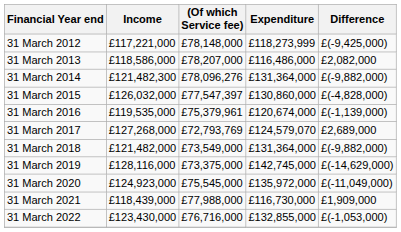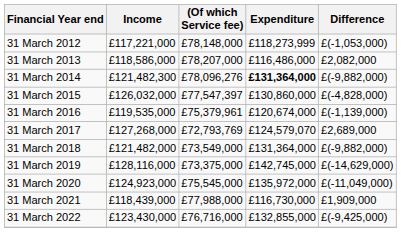 <table class="wikitable">
 <tr>
 <th>Financial Year end</th>
 <th>Income</th>
 <th>(Of which<br>Service fee)</th>
 <th>Expenditure</th>
 <th>Difference</th>
 </tr>
 <tr>
 <td>31 March 2012</td>
 <td>£117,221,000</td>
 <td>£78,148,000</td>
 <td>£118,273,999</td>
-<td>£(-9,425,000)</td>
+<td>£(-1,053,000)</td>
 </tr>
 <tr>
 <td>31 March 2013</td>
 <td>£118,586,000</td>
 <td>£78,207,000</td>
 <td>£116,486,000</td>
 <td>£2,082,000</td>
 </tr>
 <tr>
 <td>31 March 2014</td>
 <td>£121,482,300</td>
 <td>£78,096,276</td>
-<td>£131,364,000</td>
+<td><strong>£131,364,000</strong></td>
 <td>£(-9,882,000)</td>
 </tr>
 <tr>
 <td>31 March 2015</td>
 <td>£126,032,000</td>
 <td>£77,547,397</td>
 <td>£130,860,000</td>
 <td>£(-4,828,000)</td>
 </tr>
 <tr>
 <td>31 March 2016</td>
 <td>£119,535,000</td>
 <td>£75,379,961</td>
 <td>£120,674,000</td>
 <td>£(-1,139,000)</td>
 </tr>
 <tr>
 <td>31 March 2017</td>
 <td>£127,268,000</td>
 <td>£72,793,769</td>
 <td>£124,579,070</td>
 <td>£2,689,000</td>
 </tr>
 <tr>
 <td>31 March 2018</td>
 <td>£121,482,000</td>
 <td>£73,549,000</td>
 <td>£131,364,000</td>
 <td>£(-9,882,000)</td>
 </tr>
 <tr>
 <td>31 March 2019</td>
 <td>£128,116,000</td>
 <td>£73,375,000</td>
 <td>£142,745,000</td>
 <td>£(-14,629,000)</td>
 </tr>
 <tr>
 <td>31 March 2020</td>
 <td>£124,923,000</td>
 <td>£75,545,000</td>
 <td>£135,972,000</td>
 <td>£(-11,049,000)</td>
 </tr>
 <tr>
 <td>31 March 2021</td>
 <td>£118,439,000</td>
 <td>£77,988,000</td>
 <td>£116,730,000</td>
 <td>£1,909,000</td>
 </tr>
 <tr>
 <td>31 March 2022</td>
 <td>£123,430,000</td>
 <td>£76,716,000</td>
 <td>£132,855,000</td>
-<td>£(-1,053,000)</td>
+<td>£(-9,425,000)</td>
 </tr>
 <tr>
 </tr>
 </table>
